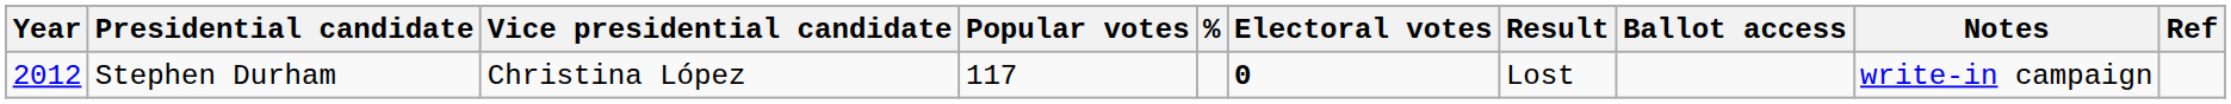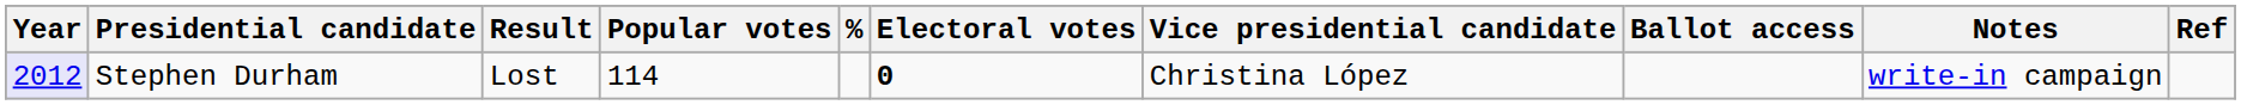 <table class="wikitable sortable">
 <tr>
 <th>Year</th>
 <th>Presidential candidate</th>
-<th>Vice presidential candidate</th>
+<th>Result</th>
 <th>Popular votes</th>
 <th>%</th>
 <th>Electoral votes</th>
-<th>Result</th>
+<th>Vice presidential candidate</th>
 <th>Ballot access</th>
 <th>Notes</th>
 <th>Ref</th>
 </tr>
 <tr>
-<td><a href='#'>2012</a></td>
+<td style="background: lavender;"><a href='#'>2012</a></td>
 <td>Stephen Durham</td>
-<td>Christina López</td>
-<td>117</td>
+<td> Lost</td>
+<td>114</td>
 <td></td>
 <td><strong>0</strong></td>
-<td> Lost</td>
+<td>Christina López</td>
 <td></td>
 <td><a href='#'>write-in</a> campaign</td>
 <td></td>
 </tr>
 </table>
